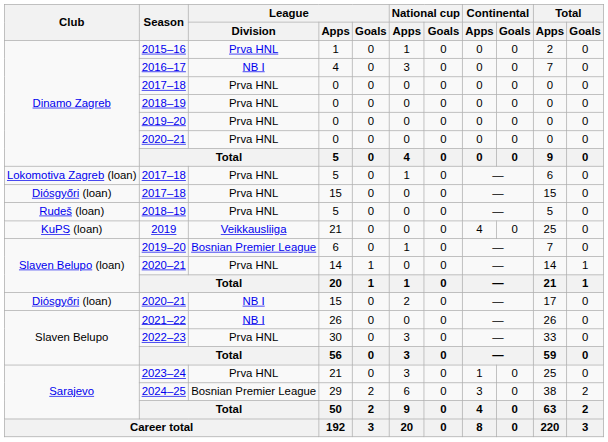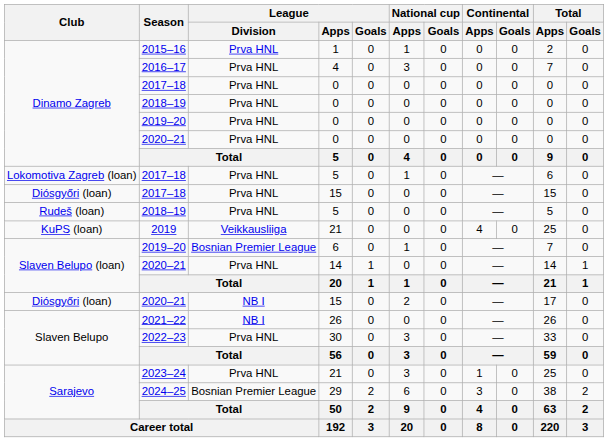 <table class="wikitable" style="text-align:center">
 <tr>
 <th rowspan=2>Club</th>
 <th rowspan=2>Season</th>
 <th colspan=3>League</th>
 <th colspan=2>National cup</th>
 <th colspan=2>Continental</th>
 <th colspan=2>Total</th>
 </tr>
 <tr>
 <th>Division</th>
 <th>Apps</th>
 <th>Goals</th>
 <th>Apps</th>
 <th>Goals</th>
 <th>Apps</th>
 <th>Goals</th>
 <th>Apps</th>
 <th>Goals</th>
 </tr>
 <tr>
 <td rowspan=7><a href='#'>Dinamo Zagreb</a></td>
 <td><a href='#'>2015–16</a></td>
 <td><a href='#'>Prva HNL</a></td>
 <td>1</td>
 <td>0</td>
 <td>1</td>
 <td>0</td>
 <td>0</td>
 <td>0</td>
 <td>2</td>
 <td>0</td>
 </tr>
 <tr>
 <td><a href='#'>2016–17</a></td>
-<td><a href='#'>NB I</a></td>
+<td>Prva HNL</td>
 <td>4</td>
 <td>0</td>
 <td>3</td>
 <td>0</td>
 <td>0</td>
 <td>0</td>
 <td>7</td>
 <td>0</td>
 </tr>
 <tr>
 <td><a href='#'>2017–18</a></td>
 <td>Prva HNL</td>
 <td>0</td>
 <td>0</td>
 <td>0</td>
 <td>0</td>
 <td>0</td>
 <td>0</td>
 <td>0</td>
 <td>0</td>
 </tr>
 <tr>
 <td><a href='#'>2018–19</a></td>
 <td>Prva HNL</td>
 <td>0</td>
 <td>0</td>
 <td>0</td>
 <td>0</td>
 <td>0</td>
 <td>0</td>
 <td>0</td>
 <td>0</td>
 </tr>
 <tr>
 <td><a href='#'>2019–20</a></td>
 <td>Prva HNL</td>
 <td>0</td>
 <td>0</td>
 <td>0</td>
 <td>0</td>
 <td>0</td>
 <td>0</td>
 <td>0</td>
 <td>0</td>
 </tr>
 <tr>
 <td><a href='#'>2020–21</a></td>
 <td>Prva HNL</td>
 <td>0</td>
 <td>0</td>
 <td>0</td>
 <td>0</td>
 <td>0</td>
 <td>0</td>
 <td>0</td>
 <td>0</td>
 </tr>
 <tr>
 <th colspan=2>Total</th>
 <th>5</th>
 <th>0</th>
 <th>4</th>
 <th>0</th>
 <th>0</th>
 <th>0</th>
 <th>9</th>
 <th>0</th>
 </tr>
 <tr>
 <td><a href='#'>Lokomotiva Zagreb</a> (loan)</td>
 <td><a href='#'>2017–18</a></td>
 <td>Prva HNL</td>
 <td>5</td>
 <td>0</td>
 <td>1</td>
 <td>0</td>
 <td colspan=2>—</td>
 <td>6</td>
 <td>0</td>
 </tr>
 <tr>
 <td><a href='#'>Diósgyőri</a> (loan)</td>
 <td><a href='#'>2017–18</a></td>
 <td>Prva HNL</td>
 <td>15</td>
 <td>0</td>
 <td>0</td>
 <td>0</td>
 <td colspan=2>—</td>
 <td>15</td>
 <td>0</td>
 </tr>
 <tr>
 <td><a href='#'>Rudeš</a> (loan)</td>
 <td><a href='#'>2018–19</a></td>
 <td>Prva HNL</td>
 <td>5</td>
 <td>0</td>
 <td>0</td>
 <td>0</td>
 <td colspan=2>—</td>
 <td>5</td>
 <td>0</td>
 </tr>
 <tr>
 <td><a href='#'>KuPS</a> (loan)</td>
 <td><a href='#'>2019</a></td>
 <td><a href='#'>Veikkausliiga</a></td>
 <td>21</td>
 <td>0</td>
 <td>0</td>
 <td>0</td>
 <td>4</td>
 <td>0</td>
 <td>25</td>
 <td>0</td>
 </tr>
 <tr>
 <td rowspan=3><a href='#'>Slaven Belupo</a> (loan)</td>
 <td><a href='#'>2019–20</a></td>
 <td><a href='#'>Bosnian Premier League</a></td>
 <td>6</td>
 <td>0</td>
 <td>1</td>
 <td>0</td>
 <td colspan=2>—</td>
 <td>7</td>
 <td>0</td>
 </tr>
 <tr>
 <td><a href='#'>2020–21</a></td>
 <td>Prva HNL</td>
 <td>14</td>
 <td>1</td>
 <td>0</td>
 <td>0</td>
 <td colspan=2>—</td>
 <td>14</td>
 <td>1</td>
 </tr>
 <tr>
 <th colspan=2>Total</th>
 <th>20</th>
 <th>1</th>
 <th>1</th>
 <th>0</th>
 <th colspan=2>—</th>
 <th>21</th>
 <th>1</th>
 </tr>
 <tr>
 <td><a href='#'>Diósgyőri</a> (loan)</td>
 <td><a href='#'>2020–21</a></td>
 <td><a href='#'>NB I</a></td>
 <td>15</td>
 <td>0</td>
 <td>2</td>
 <td>0</td>
 <td colspan=2>—</td>
 <td>17</td>
 <td>0</td>
 </tr>
 <tr>
 <td rowspan=3>Slaven Belupo</td>
 <td><a href='#'>2021–22</a></td>
 <td><a href='#'>NB I</a></td>
 <td>26</td>
 <td>0</td>
 <td>0</td>
 <td>0</td>
 <td colspan=2>—</td>
 <td>26</td>
 <td>0</td>
 </tr>
 <tr>
 <td><a href='#'>2022–23</a></td>
 <td>Prva HNL</td>
 <td>30</td>
 <td>0</td>
 <td>3</td>
 <td>0</td>
 <td colspan=2>—</td>
 <td>33</td>
 <td>0</td>
 </tr>
 <tr>
 <th colspan=2>Total</th>
 <th>56</th>
 <th>0</th>
 <th>3</th>
 <th>0</th>
 <th colspan=2>—</th>
 <th>59</th>
 <th>0</th>
 </tr>
 <tr>
 <td rowspan=3><a href='#'>Sarajevo</a></td>
 <td><a href='#'>2023–24</a></td>
 <td>Prva HNL</td>
 <td>21</td>
 <td>0</td>
 <td>3</td>
 <td>0</td>
 <td>1</td>
 <td>0</td>
 <td>25</td>
 <td>0</td>
 </tr>
 <tr>
 <td><a href='#'>2024–25</a></td>
 <td>Bosnian Premier League</td>
 <td>29</td>
 <td>2</td>
 <td>6</td>
 <td>0</td>
 <td>3</td>
 <td>0</td>
 <td>38</td>
 <td>2</td>
 </tr>
 <tr>
 <th colspan=2>Total</th>
 <th>50</th>
 <th>2</th>
 <th>9</th>
 <th>0</th>
 <th>4</th>
 <th>0</th>
 <th>63</th>
 <th>2</th>
 </tr>
 <tr>
 <th colspan=3>Career total</th>
 <th>192</th>
 <th>3</th>
 <th>20</th>
 <th>0</th>
 <th>8</th>
 <th>0</th>
 <th>220</th>
 <th>3</th>
 </tr>
 </table>
